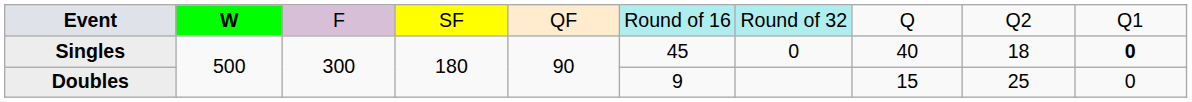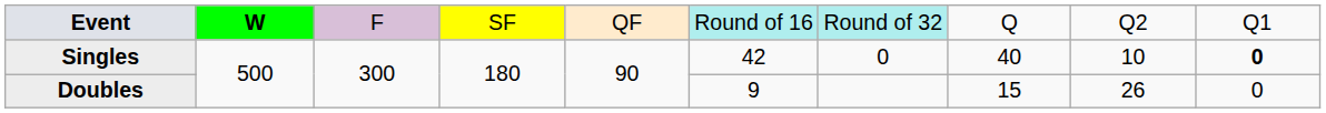 <table class=wikitable style=font-size:90%;text-align:center>
 <tr>
 <td style="width:130px; background:#dfe2e9;"><strong>Event</strong></td>
 <td style="width:80px; background:lime;"><strong>W</strong></td>
 <td style="width:85px; background:thistle;">F</td>
 <td style="width:85px; background:#ff0;">SF</td>
 <td style="width:85px; background:#ffebcd;">QF</td>
 <td style="width:85px; background:#afeeee;">Round of 16</td>
 <td style="width:85px; background:#afeeee;">Round of 32</td>
 <td width=85>Q</td>
 <td width=85>Q2</td>
 <td width=85>Q1</td>
 </tr>
 <tr>
 <th style="background:#ededed;">Singles</th>
 <td rowspan=2>500</td>
 <td rowspan=2>300</td>
 <td rowspan=2>180</td>
 <td rowspan=2>90</td>
-<td>45</td>
+<td>42</td>
 <td>0</td>
 <td>40</td>
-<td>18</td>
+<td>10</td>
 <td><strong>0</strong></td>
 </tr>
 <tr>
 <th style="background:#ededed;">Doubles</th>
 <td>9</td>
 <td></td>
 <td>15</td>
-<td>25</td>
+<td>26</td>
 <td>0</td>
 </tr>
 </table>
